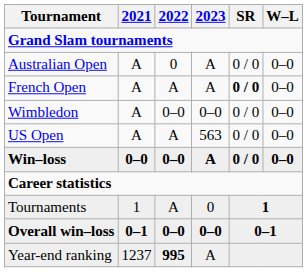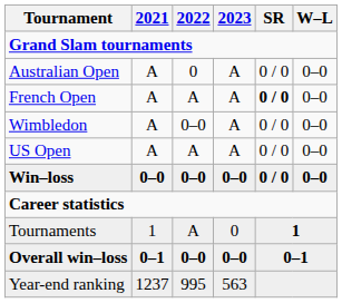 <table class=wikitable style=text-align:center;>
 <tr>
 <th>Tournament</th>
 <th><a href='#'>2021</a></th>
 <th><a href='#'>2022</a></th>
 <th><a href='#'>2023</a></th>
 <th>SR</th>
 <th>W–L</th>
 </tr>
 <tr>
 <td colspan="6" align="left"><strong><a href='#'>Grand Slam tournaments</a></strong></td>
 </tr>
 <tr>
 <td align=left><a href='#'>Australian Open</a></td>
 <td>A</td>
 <td>0</td>
 <td>A</td>
 <td>0 / 0</td>
 <td>0–0</td>
 </tr>
 <tr>
 <td align=left><a href='#'>French Open</a></td>
 <td>A</td>
 <td>A</td>
 <td>A</td>
 <td><strong>0 / 0</strong></td>
 <td>0–0</td>
 </tr>
 <tr>
 <td align=left><a href='#'>Wimbledon</a></td>
 <td>A</td>
 <td>0–0</td>
-<td>0–0</td>
+<td>A</td>
 <td>0 / 0</td>
 <td>0–0</td>
 </tr>
 <tr>
 <td align=left><a href='#'>US Open</a></td>
 <td>A</td>
 <td>A</td>
-<td>563</td>
+<td>A</td>
 <td>0 / 0</td>
 <td>0–0</td>
 </tr>
 <tr style="font-weight:bold; background:#efefef;">
 <td style=text-align:left>Win–loss</td>
 <td>0–0</td>
 <td>0–0</td>
-<td>A</td>
+<td>0–0</td>
 <td>0 / 0</td>
 <td>0–0</td>
 </tr>
 <tr>
 <td colspan="6" align="left"><strong>Career statistics</strong></td>
 </tr>
 <tr bgcolor=efefef>
 <td align=left>Tournaments</td>
 <td>1</td>
 <td>A</td>
 <td>0</td>
 <td colspan=2><strong>1</strong></td>
 </tr>
 <tr style="font-weight:bold; background:#efefef;">
 <td style="text-align:left;">Overall win–loss</td>
 <td>0–1</td>
 <td>0–0</td>
 <td>0–0</td>
 <td colspan=2>0–1</td>
 </tr>
 <tr bgcolor=efefef>
 <td align=left>Year-end ranking</td>
 <td>1237</td>
-<td><strong>995</strong></td>
-<td>A</td>
+<td>995</td>
+<td>563</td>
 <td colspan=2></td>
 </tr>
 </table>
